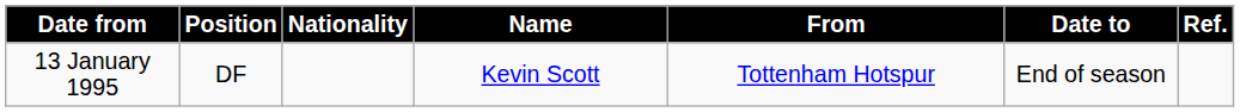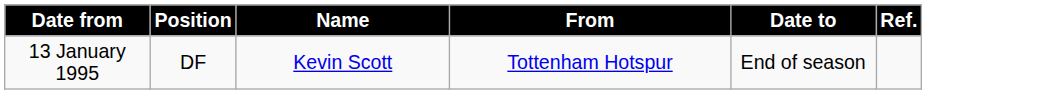 <table class="wikitable" style="text-align:center; font-size:90%; ">
 <tr>
 <th style="background:#000000; color:white; width:100px;">Date from</th>
 <th style="background:#000000; color:white; width:50px;">Position</th>
-<th style="background:#000000; color:white; width:50px;">Nationality</th>
 <th style="background:#000000; color:white; width:150px;">Name</th>
 <th style="background:#000000; color:white; width:200px;">From</th>
 <th style="background:#000000; color:white; width:100px;">Date to</th>
 <th style="background:#000000; color:white; width:25px;">Ref.</th>
 </tr>
 <tr>
 <td>13 January 1995</td>
 <td>DF</td>
-<td></td>
 <td><a href='#'>Kevin Scott</a></td>
 <td><a href='#'>Tottenham Hotspur</a></td>
 <td>End of season</td>
 <td></td>
 </tr>
 </table>
